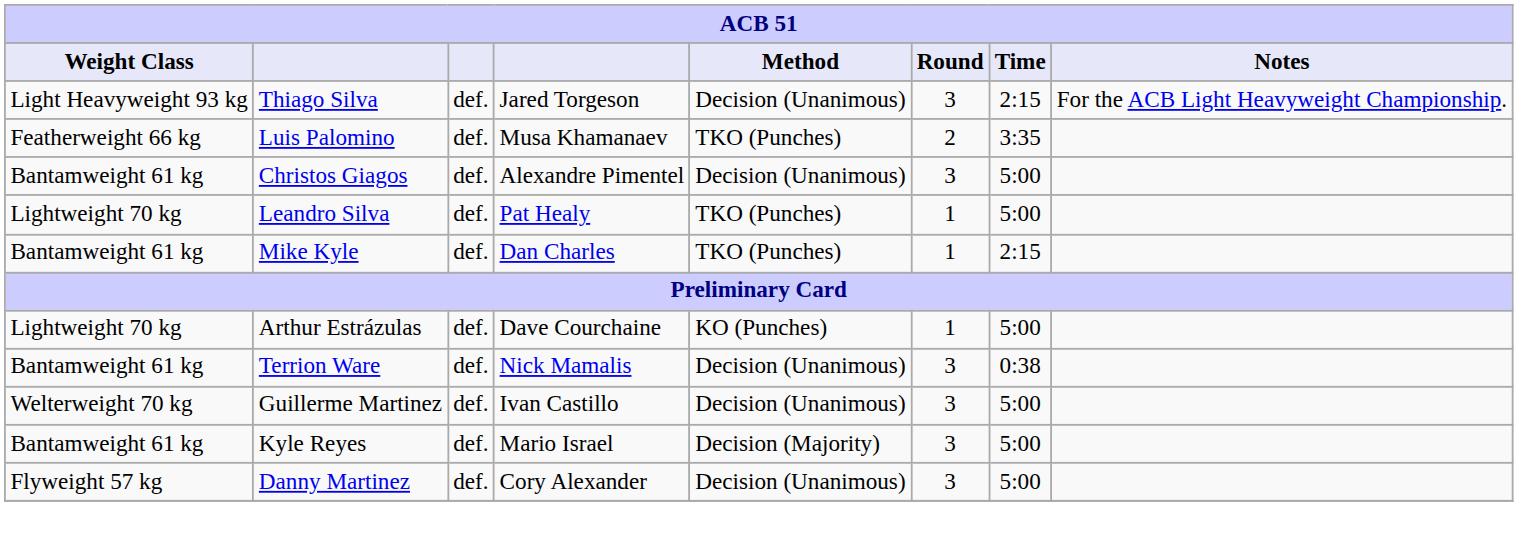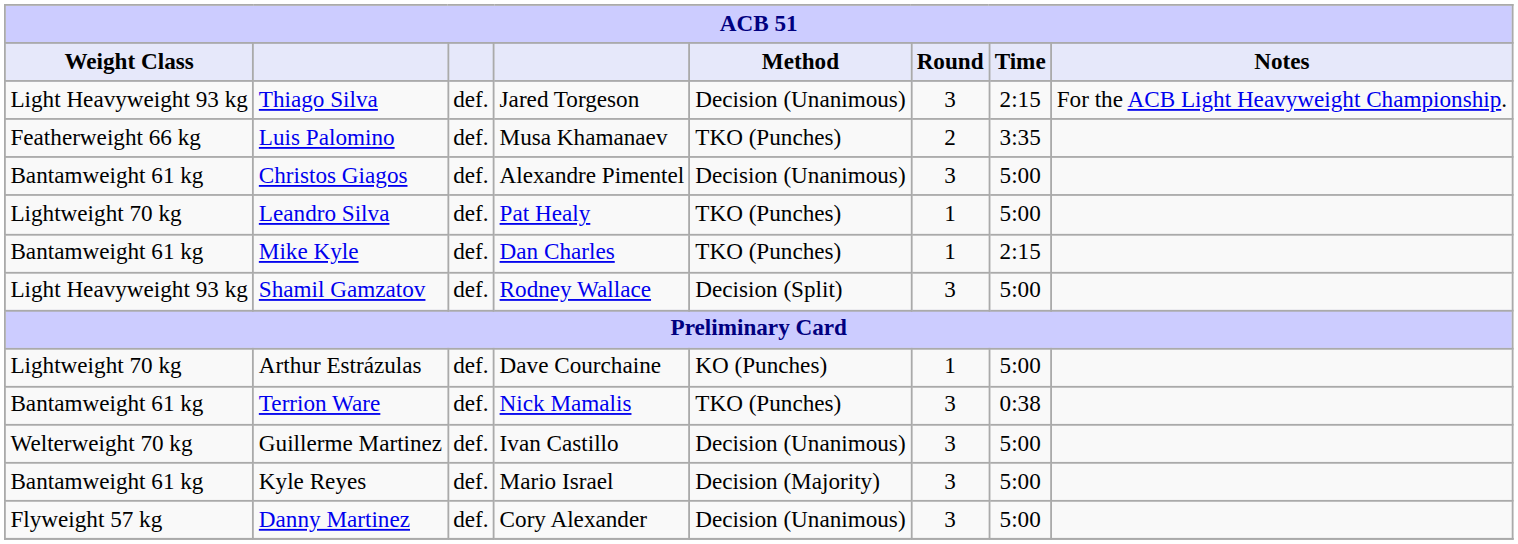 <table class="wikitable" style="font-size: 80%;">
 <tr>
 <th colspan="8" style="background-color: #ccf; color: #000080; text-align: center;"><strong>ACB 51</strong></th>
 </tr>
 <tr>
 <th colspan="1" style="background-color: #E6E8FA; color: #000000; text-align: center;">Weight Class</th>
 <th colspan="1" style="background-color: #E6E8FA; color: #000000; text-align: center;"></th>
 <th colspan="1" style="background-color: #E6E8FA; color: #000000; text-align: center;"></th>
 <th colspan="1" style="background-color: #E6E8FA; color: #000000; text-align: center;"></th>
 <th colspan="1" style="background-color: #E6E8FA; color: #000000; text-align: center;">Method</th>
 <th colspan="1" style="background-color: #E6E8FA; color: #000000; text-align: center;">Round</th>
 <th colspan="1" style="background-color: #E6E8FA; color: #000000; text-align: center;">Time</th>
 <th colspan="1" style="background-color: #E6E8FA; color: #000000; text-align: center;">Notes</th>
 </tr>
 <tr>
 <td>Light Heavyweight 93 kg</td>
 <td> <a href='#'>Thiago Silva</a></td>
 <td>def.</td>
 <td> Jared Torgeson</td>
 <td>Decision (Unanimous)</td>
 <td align=center>3</td>
 <td align=center>2:15</td>
 <td>For the <a href='#'>ACB Light Heavyweight Championship</a>.</td>
 </tr>
 <tr>
 <td>Featherweight 66 kg</td>
 <td> <a href='#'>Luis Palomino</a></td>
 <td>def.</td>
 <td> Musa Khamanaev</td>
 <td>TKO (Punches)</td>
 <td align=center>2</td>
 <td align=center>3:35</td>
 <td></td>
 </tr>
 <tr>
 <td>Bantamweight 61 kg</td>
 <td> <a href='#'>Christos Giagos</a></td>
 <td>def.</td>
 <td> Alexandre Pimentel</td>
 <td>Decision (Unanimous)</td>
 <td align=center>3</td>
 <td align=center>5:00</td>
 <td></td>
 </tr>
 <tr>
 <td>Lightweight 70 kg</td>
 <td> <a href='#'>Leandro Silva</a></td>
 <td>def.</td>
 <td> <a href='#'>Pat Healy</a></td>
 <td>TKO (Punches)</td>
 <td align=center>1</td>
 <td align=center>5:00</td>
 <td></td>
 </tr>
 <tr>
 <td>Bantamweight 61 kg</td>
 <td> <a href='#'>Mike Kyle</a></td>
 <td>def.</td>
 <td> <a href='#'>Dan Charles</a></td>
 <td>TKO (Punches)</td>
 <td align=center>1</td>
 <td align=center>2:15</td>
 <td></td>
 </tr>
 <tr>
+<td>Light Heavyweight 93 kg</td>
+<td> <a href='#'>Shamil Gamzatov</a></td>
+<td>def.</td>
+<td> <a href='#'>Rodney Wallace</a></td>
+<td>Decision (Split)</td>
+<td align=center>3</td>
+<td align=center>5:00</td>
+<td></td>
+</tr>
+<tr>
 <th colspan="8" style="background-color: #ccf; color: #000080; text-align: center;"><strong>Preliminary Card</strong></th>
 </tr>
 <tr>
 <td>Lightweight 70 kg</td>
 <td> Arthur Estrázulas</td>
 <td>def.</td>
 <td> Dave Courchaine</td>
 <td>KO (Punches)</td>
 <td align=center>1</td>
 <td align=center>5:00</td>
 <td></td>
 </tr>
 <tr>
 <td>Bantamweight 61 kg</td>
 <td> <a href='#'>Terrion Ware</a></td>
 <td>def.</td>
 <td> <a href='#'>Nick Mamalis</a></td>
-<td>Decision (Unanimous)</td>
+<td>TKO (Punches)</td>
 <td align=center>3</td>
 <td align=center>0:38</td>
 <td></td>
 </tr>
 <tr>
 <td>Welterweight 70 kg</td>
 <td> Guillerme Martinez</td>
 <td>def.</td>
 <td> Ivan Castillo</td>
 <td>Decision (Unanimous)</td>
 <td align=center>3</td>
 <td align=center>5:00</td>
 <td></td>
 </tr>
 <tr>
 <td>Bantamweight 61 kg</td>
 <td> Kyle Reyes</td>
 <td>def.</td>
 <td> Mario Israel</td>
 <td>Decision (Majority)</td>
 <td align=center>3</td>
 <td align=center>5:00</td>
 <td></td>
 </tr>
 <tr>
 <td>Flyweight 57 kg</td>
 <td> <a href='#'>Danny Martinez</a></td>
 <td>def.</td>
 <td> Cory Alexander</td>
 <td>Decision (Unanimous)</td>
 <td align=center>3</td>
 <td align=center>5:00</td>
 <td></td>
 </tr>
 <tr>
 </tr>
 </table>
